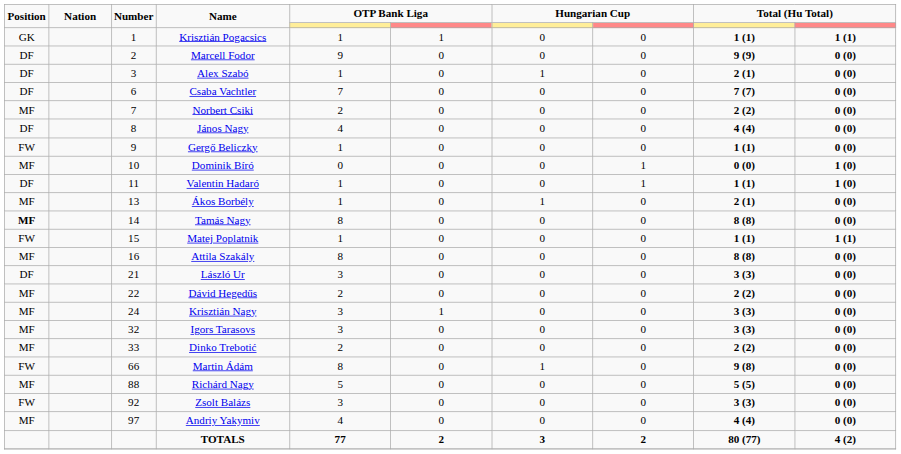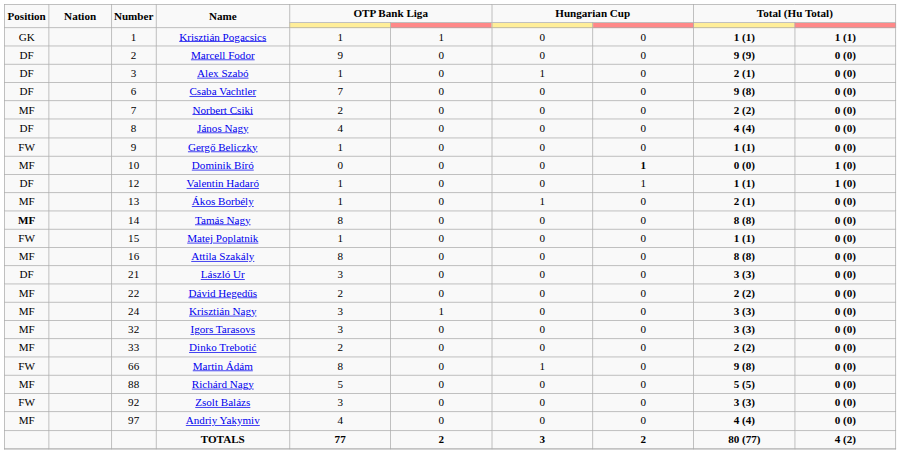 <table class="wikitable" style="font-size: 95%; text-align: center;">
 <tr>
 <td rowspan="2" width="5%" align="center"><strong>Position</strong></td>
 <td rowspan="2" width="7%" align="center"><strong>Nation</strong></td>
 <td rowspan="2" width="5%" align="center"><strong>Number</strong></td>
 <td rowspan="2" width="15%" align="center"><strong>Name</strong></td>
 <td colspan="2" align="center"><strong>OTP Bank Liga</strong></td>
 <td colspan="2" align="center"><strong>Hungarian Cup</strong></td>
 <td colspan="2" align="center"><strong>Total (Hu Total)</strong></td>
 </tr>
 <tr>
 <th width=60 style="background: #FFEE99"></th>
 <th width=60 style="background: #FF8888"></th>
 <th width=60 style="background: #FFEE99"></th>
 <th width=60 style="background: #FF8888"></th>
 <th width=60 style="background: #FFEE99"></th>
 <th width=60 style="background: #FF8888"></th>
 </tr>
 <tr>
 <td>GK</td>
 <td></td>
 <td>1</td>
 <td><a href='#'>Krisztián Pogacsics</a></td>
 <td>1</td>
 <td>1</td>
 <td>0</td>
 <td>0</td>
 <td><strong>1 (1)</strong></td>
 <td><strong>1 (1)</strong></td>
 </tr>
 <tr>
 <td>DF</td>
 <td></td>
 <td>2</td>
 <td><a href='#'>Marcell Fodor</a></td>
 <td>9</td>
 <td>0</td>
 <td>0</td>
 <td>0</td>
 <td><strong>9 (9)</strong></td>
 <td><strong>0 (0)</strong></td>
 </tr>
 <tr>
 <td>DF</td>
 <td></td>
 <td>3</td>
 <td><a href='#'>Alex Szabó</a></td>
 <td>1</td>
 <td>0</td>
 <td>1</td>
 <td>0</td>
 <td><strong>2 (1)</strong></td>
 <td><strong>0 (0)</strong></td>
 </tr>
 <tr>
 <td>DF</td>
 <td></td>
 <td>6</td>
 <td><a href='#'>Csaba Vachtler</a></td>
 <td>7</td>
 <td>0</td>
 <td>0</td>
 <td>0</td>
-<td><strong>7 (7)</strong></td>
+<td><strong>9 (8)</strong></td>
 <td><strong>0 (0)</strong></td>
 </tr>
 <tr>
 <td>MF</td>
 <td></td>
 <td>7</td>
 <td><a href='#'>Norbert Csiki</a></td>
 <td>2</td>
 <td>0</td>
 <td>0</td>
 <td>0</td>
 <td><strong>2 (2)</strong></td>
 <td><strong>0 (0)</strong></td>
 </tr>
 <tr>
 <td>DF</td>
 <td></td>
 <td>8</td>
 <td><a href='#'>János Nagy</a></td>
 <td>4</td>
 <td>0</td>
 <td>0</td>
 <td>0</td>
 <td><strong>4 (4)</strong></td>
 <td><strong>0 (0)</strong></td>
 </tr>
 <tr>
 <td>FW</td>
 <td></td>
 <td>9</td>
 <td><a href='#'>Gergő Beliczky</a></td>
 <td>1</td>
 <td>0</td>
 <td>0</td>
 <td>0</td>
 <td><strong>1 (1)</strong></td>
 <td><strong>0 (0)</strong></td>
 </tr>
 <tr>
 <td>MF</td>
 <td></td>
 <td>10</td>
 <td><a href='#'>Dominik Bíró</a></td>
 <td>0</td>
 <td>0</td>
 <td>0</td>
-<td>1</td>
+<td><strong>1</strong></td>
 <td><strong>0 (0)</strong></td>
 <td><strong>1 (0)</strong></td>
 </tr>
 <tr>
 <td>DF</td>
 <td></td>
-<td>11</td>
+<td>12</td>
 <td><a href='#'>Valentin Hadaró</a></td>
 <td>1</td>
 <td>0</td>
 <td>0</td>
 <td>1</td>
 <td><strong>1 (1)</strong></td>
 <td><strong>1 (0)</strong></td>
 </tr>
 <tr>
 <td>MF</td>
 <td></td>
 <td>13</td>
 <td><a href='#'>Ákos Borbély</a></td>
 <td>1</td>
 <td>0</td>
 <td>1</td>
 <td>0</td>
 <td><strong>2 (1)</strong></td>
 <td><strong>0 (0)</strong></td>
 </tr>
 <tr>
 <td><strong>MF</strong></td>
 <td></td>
 <td>14</td>
 <td><a href='#'>Tamás Nagy</a></td>
 <td>8</td>
 <td>0</td>
 <td>0</td>
 <td>0</td>
 <td><strong>8 (8)</strong></td>
 <td><strong>0 (0)</strong></td>
 </tr>
 <tr>
 <td>FW</td>
 <td></td>
 <td>15</td>
 <td><a href='#'>Matej Poplatnik</a></td>
 <td>1</td>
 <td>0</td>
 <td>0</td>
 <td>0</td>
 <td><strong>1 (1)</strong></td>
-<td><strong>1 (1)</strong></td>
+<td><strong>0 (0)</strong></td>
 </tr>
 <tr>
 <td>MF</td>
 <td></td>
 <td>16</td>
 <td><a href='#'>Attila Szakály</a></td>
 <td>8</td>
 <td>0</td>
 <td>0</td>
 <td>0</td>
 <td><strong>8 (8)</strong></td>
 <td><strong>0 (0)</strong></td>
 </tr>
 <tr>
 <td>DF</td>
 <td></td>
 <td>21</td>
 <td><a href='#'>László Ur</a></td>
 <td>3</td>
 <td>0</td>
 <td>0</td>
 <td>0</td>
 <td><strong>3 (3)</strong></td>
 <td><strong>0 (0)</strong></td>
 </tr>
 <tr>
 <td>MF</td>
 <td></td>
 <td>22</td>
 <td><a href='#'>Dávid Hegedűs</a></td>
 <td>2</td>
 <td>0</td>
 <td>0</td>
 <td>0</td>
 <td><strong>2 (2)</strong></td>
 <td><strong>0 (0)</strong></td>
 </tr>
 <tr>
 <td>MF</td>
 <td></td>
 <td>24</td>
 <td><a href='#'>Krisztián Nagy</a></td>
 <td>3</td>
 <td>1</td>
 <td>0</td>
 <td>0</td>
 <td><strong>3 (3)</strong></td>
 <td><strong>0 (0)</strong></td>
 </tr>
 <tr>
 <td>MF</td>
 <td></td>
 <td>32</td>
 <td><a href='#'>Igors Tarasovs</a></td>
 <td>3</td>
 <td>0</td>
 <td>0</td>
 <td>0</td>
 <td><strong>3 (3)</strong></td>
 <td><strong>0 (0)</strong></td>
 </tr>
 <tr>
 <td>MF</td>
 <td></td>
 <td>33</td>
 <td><a href='#'>Dinko Trebotić</a></td>
 <td>2</td>
 <td>0</td>
 <td>0</td>
 <td>0</td>
 <td><strong>2 (2)</strong></td>
 <td><strong>0 (0)</strong></td>
 </tr>
 <tr>
 <td>FW</td>
 <td></td>
 <td>66</td>
 <td><a href='#'>Martin Ádám</a></td>
 <td>8</td>
 <td>0</td>
 <td>1</td>
 <td>0</td>
 <td><strong>9 (8)</strong></td>
 <td><strong>0 (0)</strong></td>
 </tr>
 <tr>
 <td>MF</td>
 <td></td>
 <td>88</td>
 <td><a href='#'>Richárd Nagy</a></td>
 <td>5</td>
 <td>0</td>
 <td>0</td>
 <td>0</td>
 <td><strong>5 (5)</strong></td>
 <td><strong>0 (0)</strong></td>
 </tr>
 <tr>
 <td>FW</td>
 <td></td>
 <td>92</td>
 <td><a href='#'>Zsolt Balázs</a></td>
 <td>3</td>
 <td>0</td>
 <td>0</td>
 <td>0</td>
 <td><strong>3 (3)</strong></td>
 <td><strong>0 (0)</strong></td>
 </tr>
 <tr>
 <td>MF</td>
 <td></td>
 <td>97</td>
 <td><a href='#'>Andriy Yakymiv</a></td>
 <td>4</td>
 <td>0</td>
 <td>0</td>
 <td>0</td>
 <td><strong>4 (4)</strong></td>
 <td><strong>0 (0)</strong></td>
 </tr>
 <tr>
 <td></td>
 <td></td>
 <td></td>
 <td><strong>TOTALS</strong></td>
 <td><strong>77</strong></td>
 <td><strong>2</strong></td>
 <td><strong>3</strong></td>
 <td><strong>2</strong></td>
 <td><strong>80 (77)</strong></td>
 <td><strong>4 (2)</strong></td>
 </tr>
 <tr>
 </tr>
 </table>
